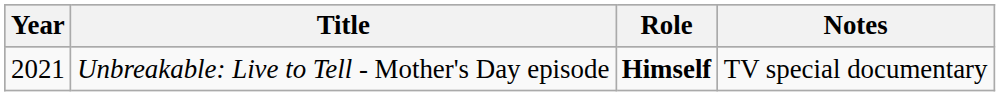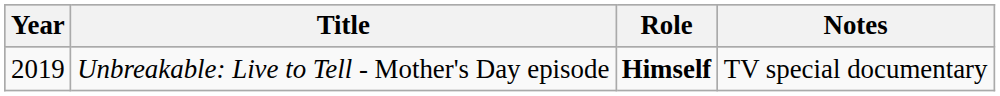 <table class="wikitable sortable">
 <tr>
 <th>Year</th>
 <th>Title</th>
 <th>Role</th>
 <th class="unsortable">Notes</th>
 </tr>
 <tr>
-<td>2021</td>
+<td>2019</td>
 <td><em>Unbreakable: Live to Tell</em> - Mother's Day episode</td>
 <td><strong>Himself</strong></td>
 <td>TV special documentary</td>
 </tr>
 </table>
